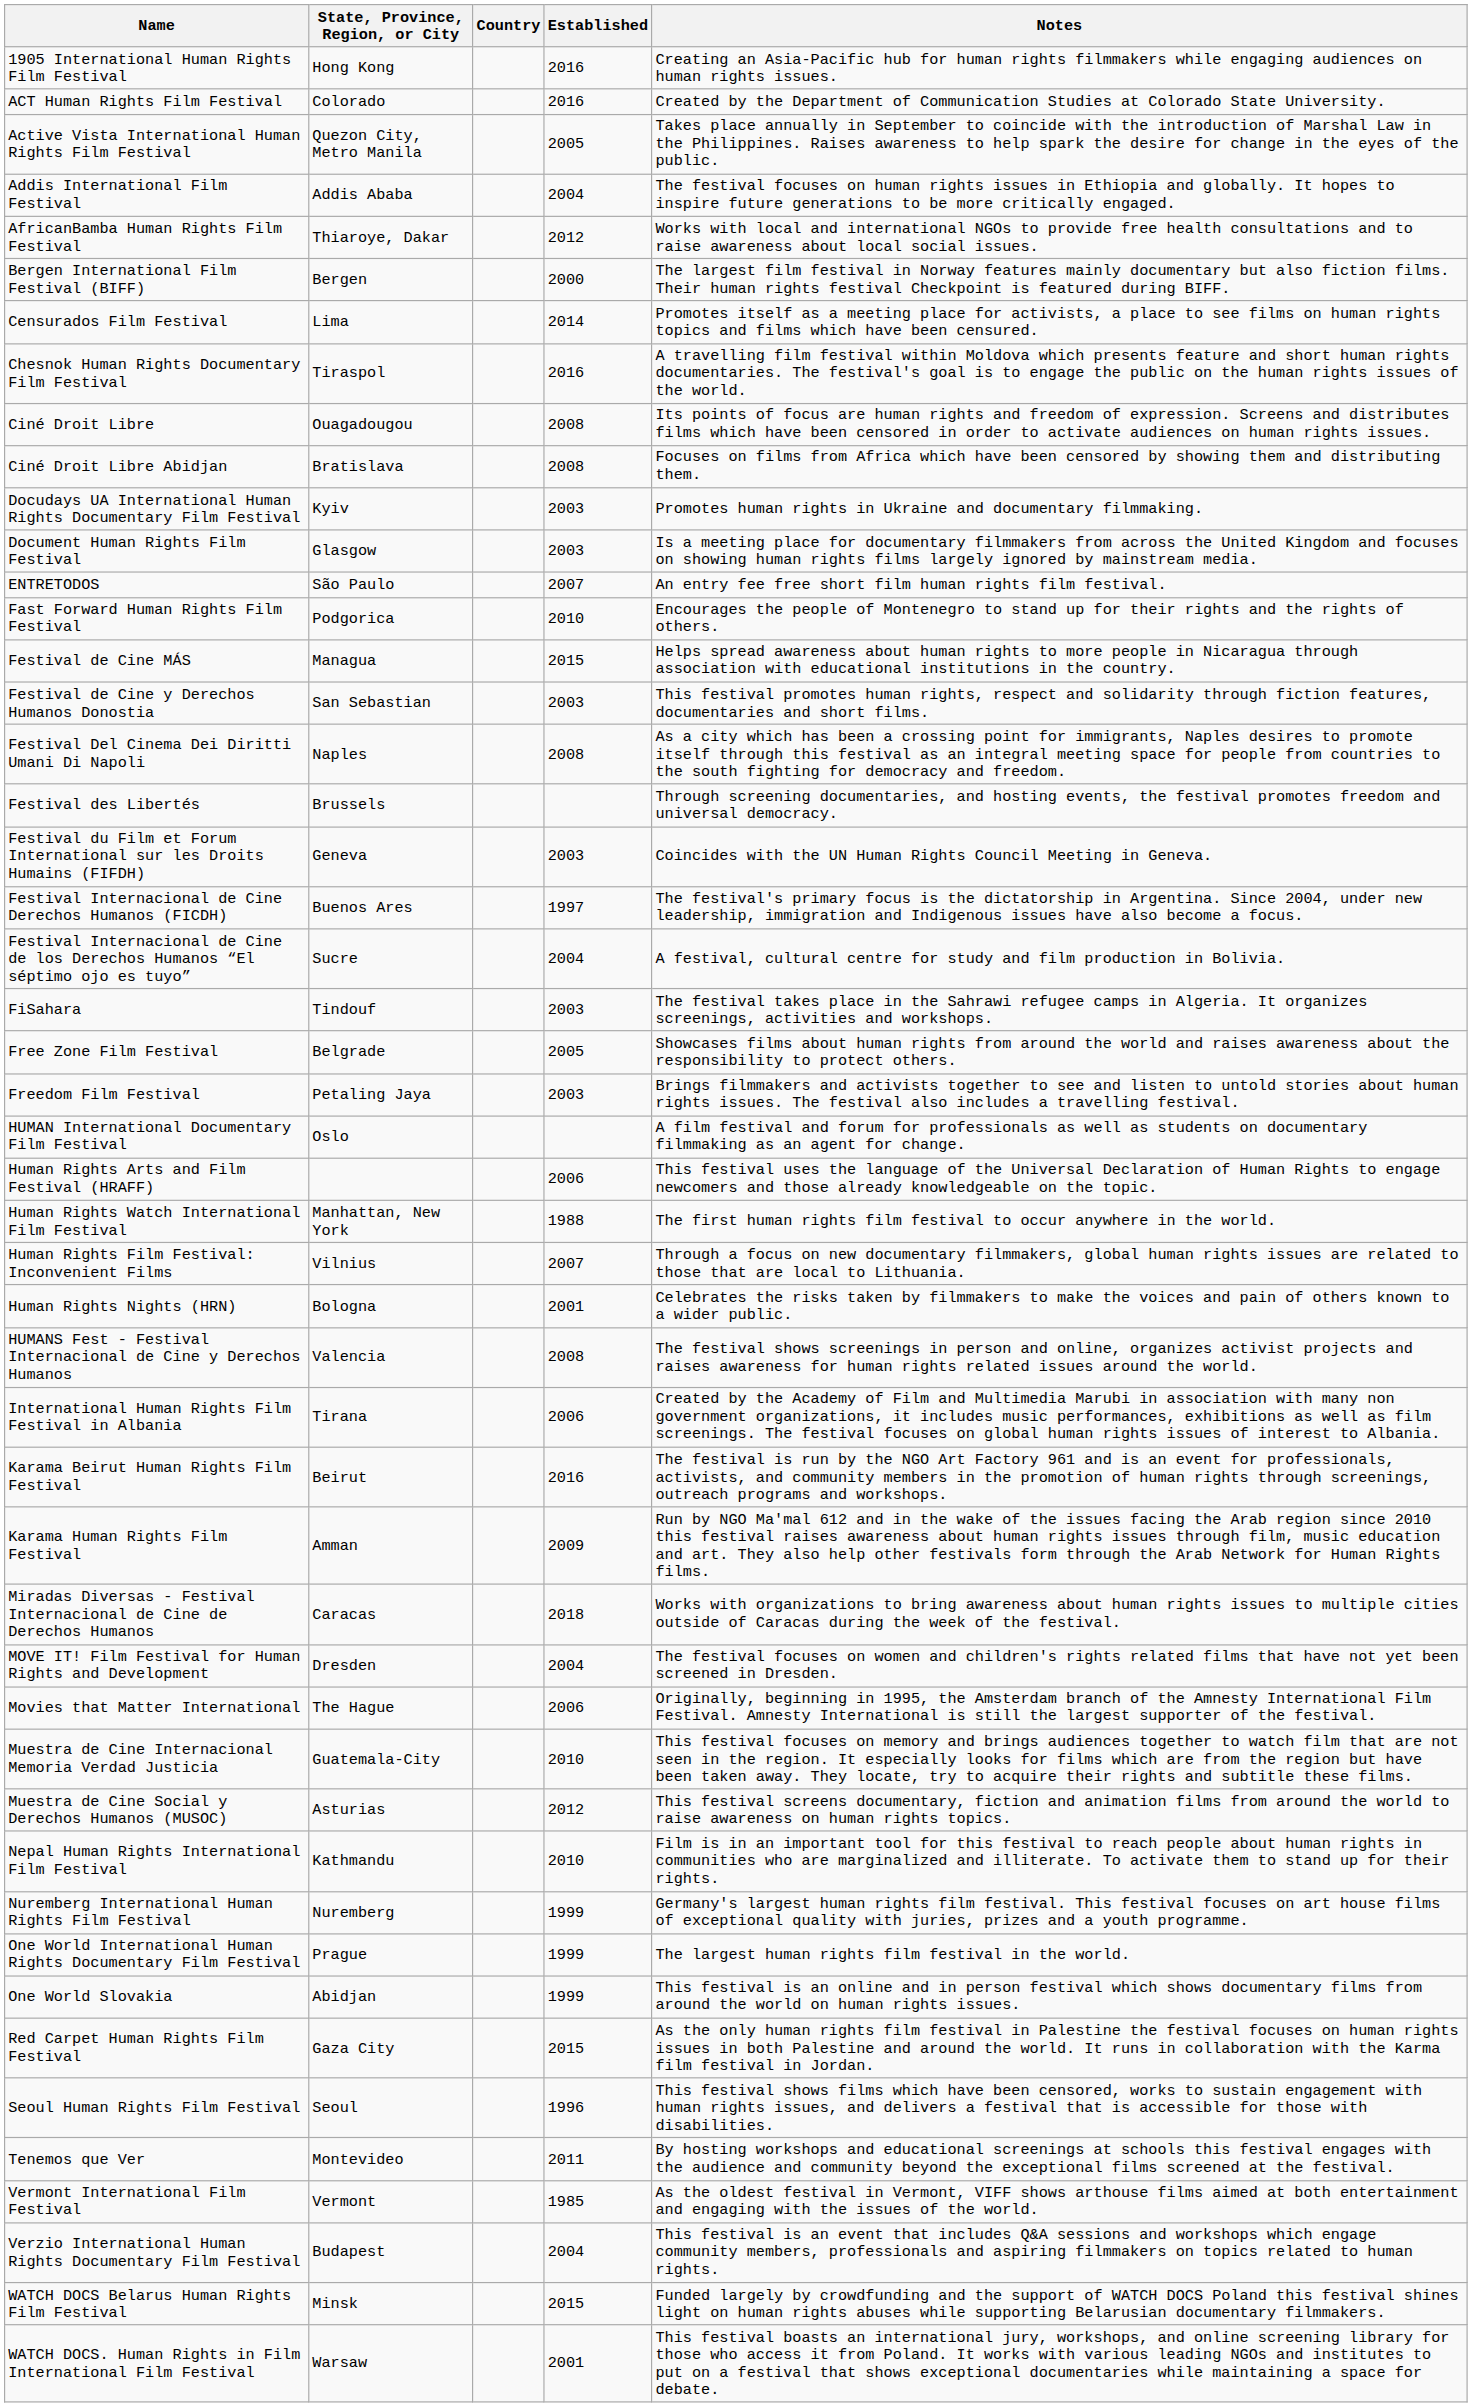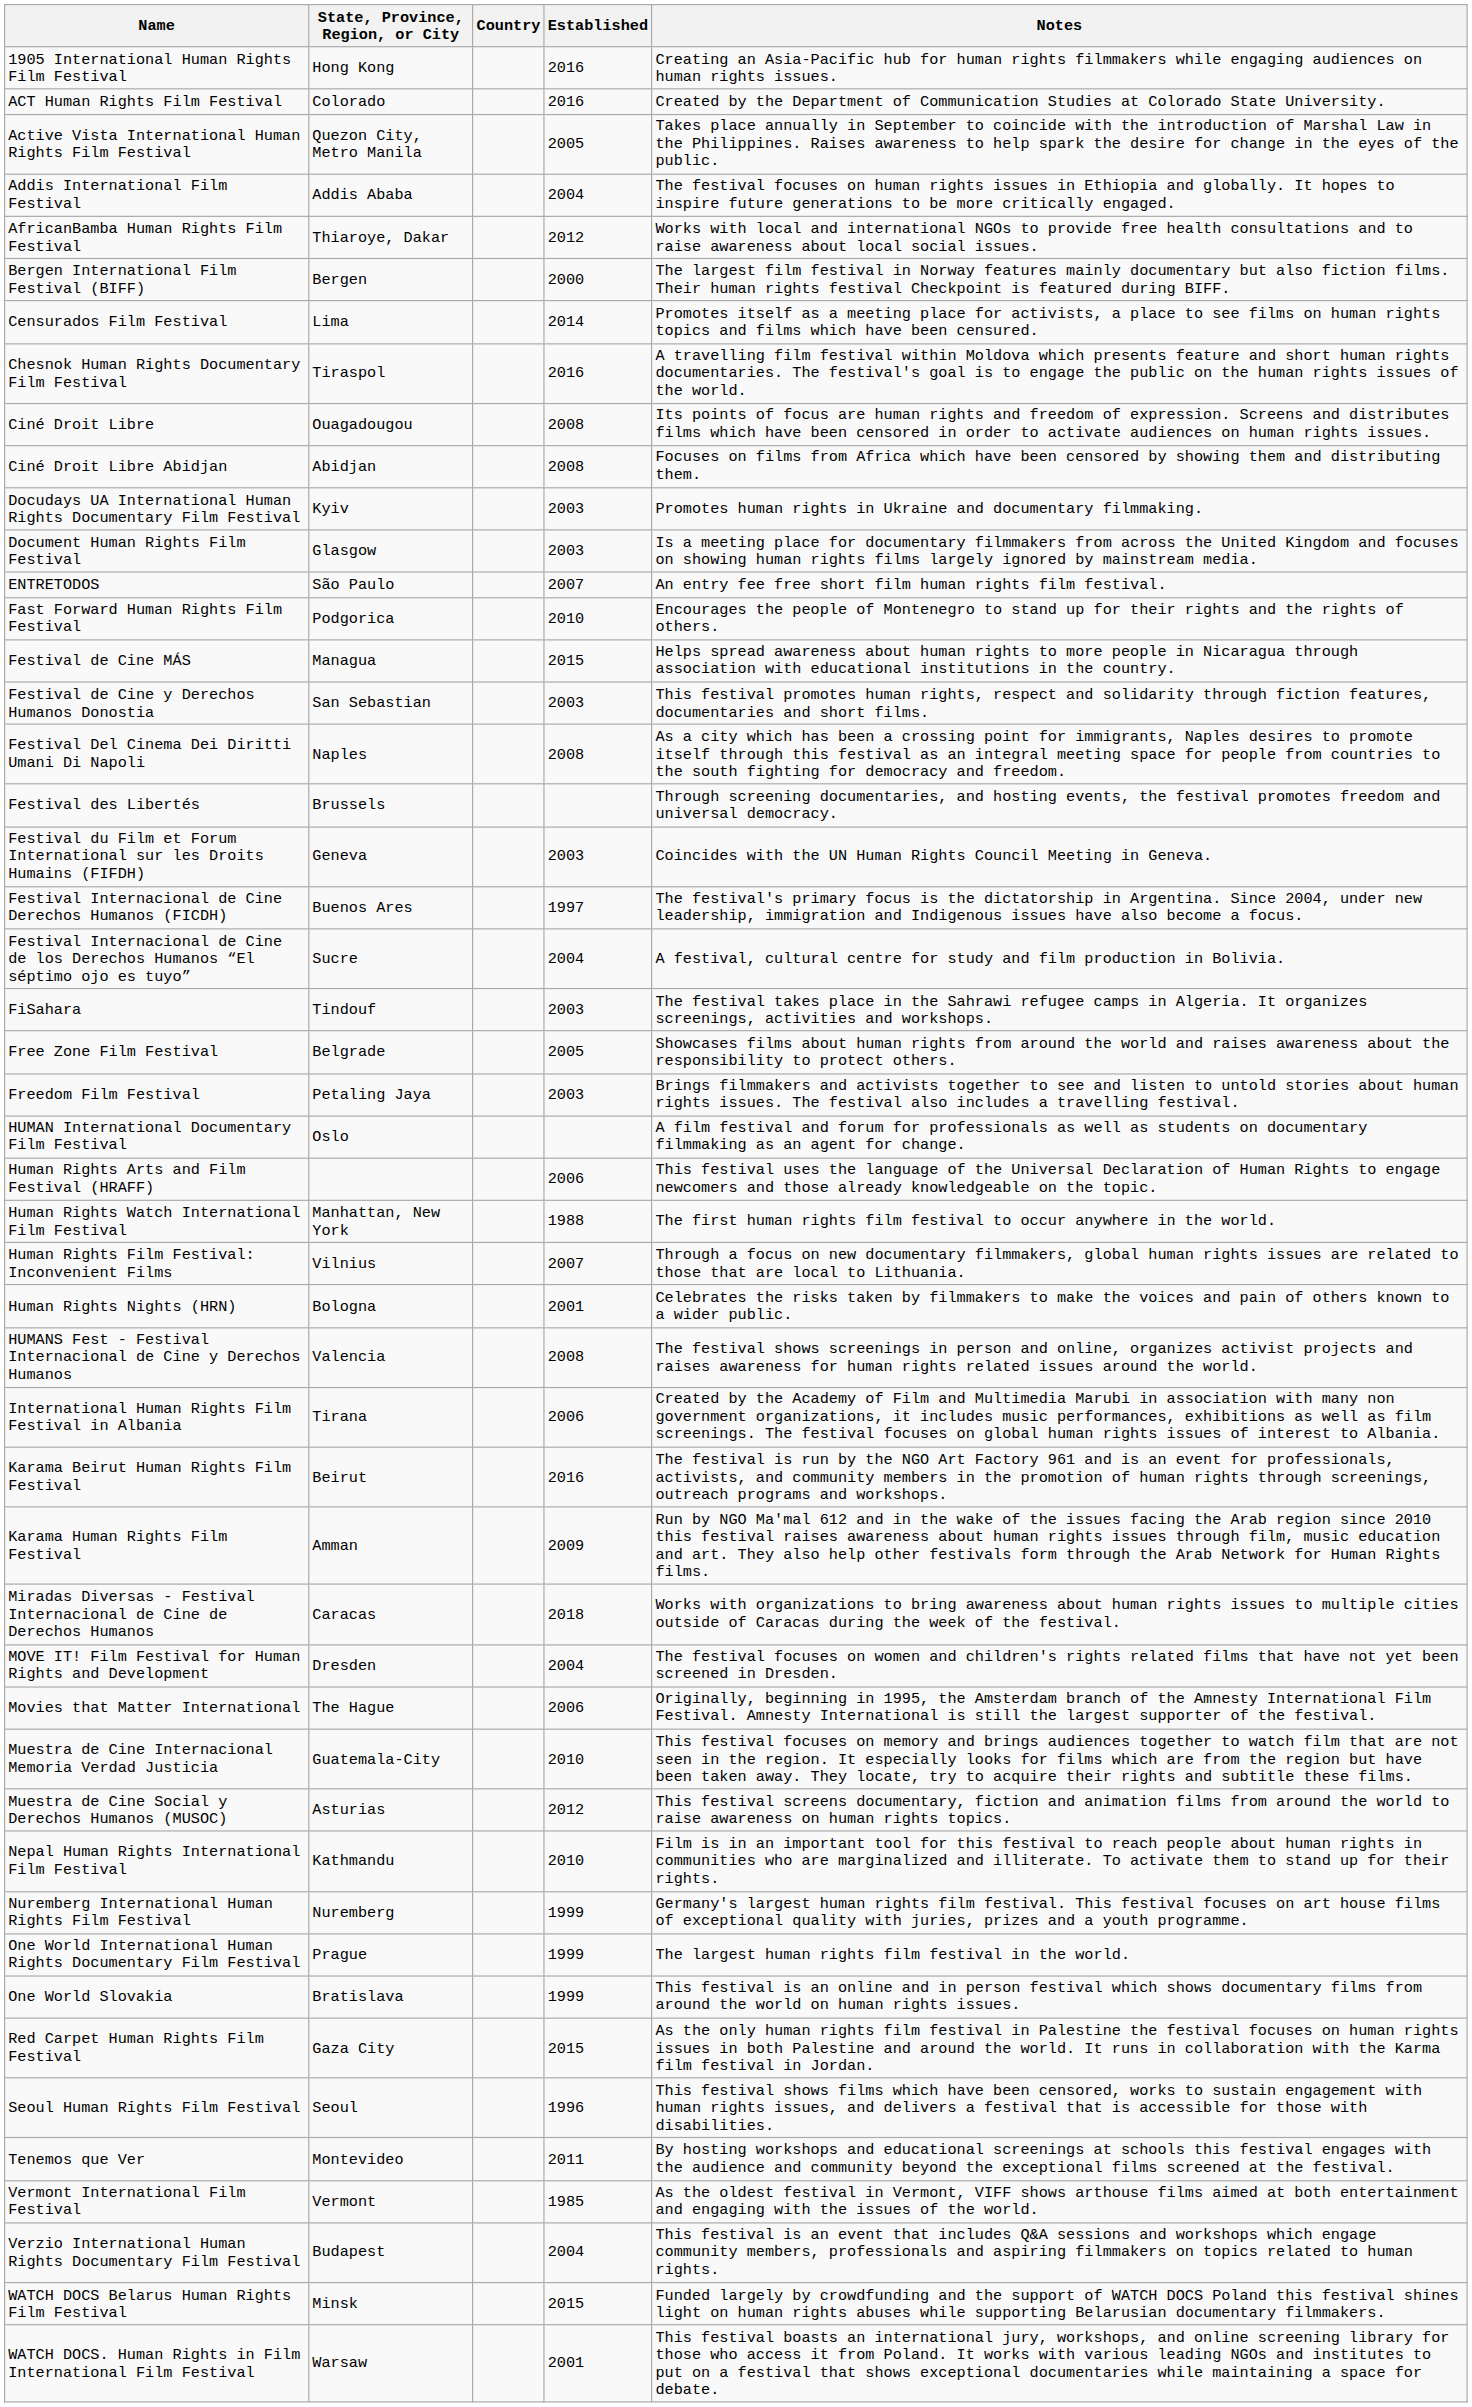 <table class="wikitable">
 <tr>
 <th>Name</th>
 <th>State, Province, Region, or City</th>
 <th>Country</th>
 <th>Established</th>
 <th>Notes</th>
 </tr>
 <tr>
 <td>1905 International Human Rights Film Festival</td>
 <td>Hong Kong</td>
 <td></td>
 <td>2016</td>
 <td>Creating an Asia-Pacific hub for human rights filmmakers while engaging audiences on human rights issues.</td>
 </tr>
 <tr>
 <td>ACT Human Rights Film Festival</td>
 <td>Colorado</td>
 <td></td>
 <td>2016</td>
 <td>Created by the Department of Communication Studies at Colorado State University.</td>
 </tr>
 <tr>
 <td>Active Vista International Human Rights Film Festival</td>
 <td>Quezon City, Metro Manila</td>
 <td></td>
 <td>2005</td>
 <td>Takes place annually in September to coincide with the introduction of Marshal Law in the Philippines. Raises awareness to help spark the desire for change in the eyes of the public.</td>
 </tr>
 <tr>
 <td>Addis International Film Festival</td>
 <td>Addis Ababa</td>
 <td></td>
 <td>2004</td>
 <td>The festival focuses on human rights issues in Ethiopia and globally. It hopes to inspire future generations to be more critically engaged.</td>
 </tr>
 <tr>
 <td>AfricanBamba Human Rights Film Festival</td>
 <td>Thiaroye, Dakar</td>
 <td></td>
 <td>2012</td>
 <td>Works with local and international NGOs to provide free health consultations and to raise awareness about local social issues.</td>
 </tr>
 <tr>
 <td>Bergen International Film Festival (BIFF)</td>
 <td>Bergen</td>
 <td></td>
 <td>2000</td>
 <td>The largest film festival in Norway features mainly documentary but also fiction films. Their human rights festival Checkpoint is featured during BIFF.</td>
 </tr>
 <tr>
 <td>Censurados Film Festival</td>
 <td>Lima</td>
 <td></td>
 <td>2014</td>
 <td>Promotes itself as a meeting place for activists, a place to see films on human rights topics and films which have been censured.</td>
 </tr>
 <tr>
 <td>Chesnok Human Rights Documentary Film Festival</td>
 <td>Tiraspol</td>
 <td></td>
 <td>2016</td>
 <td>A travelling film festival within Moldova which presents feature and short human rights documentaries. The festival's goal is to engage the public on the human rights issues of the world.</td>
 </tr>
 <tr>
 <td>Ciné Droit Libre</td>
 <td>Ouagadougou</td>
 <td></td>
 <td>2008</td>
 <td>Its points of focus are human rights and freedom of expression. Screens and distributes films which have been censored in order to activate audiences on human rights issues.</td>
 </tr>
 <tr>
 <td>Ciné Droit Libre Abidjan</td>
-<td>Bratislava</td>
+<td>Abidjan</td>
 <td></td>
 <td>2008</td>
 <td>Focuses on films from Africa which have been censored by showing them and distributing them.</td>
 </tr>
 <tr>
 <td>Docudays UA International Human Rights Documentary Film Festival</td>
 <td>Kyiv</td>
 <td></td>
 <td>2003</td>
 <td>Promotes human rights in Ukraine and documentary filmmaking.</td>
 </tr>
 <tr>
 <td>Document Human Rights Film Festival</td>
 <td>Glasgow</td>
 <td></td>
 <td>2003</td>
 <td>Is a meeting place for documentary filmmakers from across the United Kingdom and focuses on showing human rights films largely ignored by mainstream media.</td>
 </tr>
 <tr>
 <td>ENTRETODOS</td>
 <td>São Paulo</td>
 <td></td>
 <td>2007</td>
 <td>An entry fee free short film human rights film festival.</td>
 </tr>
 <tr>
 <td>Fast Forward Human Rights Film Festival</td>
 <td>Podgorica</td>
 <td></td>
 <td>2010</td>
 <td>Encourages the people of Montenegro to stand up for their rights and the rights of others.</td>
 </tr>
 <tr>
 <td>Festival de Cine MÁS</td>
 <td>Managua</td>
 <td></td>
 <td>2015</td>
 <td>Helps spread awareness about human rights to more people in Nicaragua through association with educational institutions in the country.</td>
 </tr>
 <tr>
 <td>Festival de Cine y Derechos Humanos Donostia</td>
 <td>San Sebastian</td>
 <td></td>
 <td>2003</td>
 <td>This festival promotes human rights, respect and solidarity through fiction features, documentaries and short films.</td>
 </tr>
 <tr>
 <td>Festival Del Cinema Dei Diritti Umani Di Napoli</td>
 <td>Naples</td>
 <td></td>
 <td>2008</td>
 <td>As a city which has been a crossing point for immigrants, Naples desires to promote itself through this festival as an integral meeting space for people from countries to the south fighting for democracy and freedom.</td>
 </tr>
 <tr>
 <td>Festival des Libertés</td>
 <td>Brussels</td>
 <td></td>
 <td></td>
 <td>Through screening documentaries, and hosting events, the festival promotes freedom and universal democracy.</td>
 </tr>
 <tr>
 <td>Festival du Film et Forum International sur les Droits Humains (FIFDH)</td>
 <td>Geneva</td>
 <td></td>
 <td>2003</td>
 <td>Coincides with the UN Human Rights Council Meeting in Geneva.</td>
 </tr>
 <tr>
 <td>Festival Internacional de Cine Derechos Humanos (FICDH)</td>
 <td>Buenos Ares</td>
 <td></td>
 <td>1997</td>
 <td>The festival's primary focus is the dictatorship in Argentina. Since 2004, under new leadership, immigration and Indigenous issues have also become a focus.</td>
 </tr>
 <tr>
 <td>Festival Internacional de Cine de los Derechos Humanos “El séptimo ojo es tuyo”</td>
 <td>Sucre</td>
 <td></td>
 <td>2004</td>
 <td>A festival, cultural centre for study and film production in Bolivia.</td>
 </tr>
 <tr>
 <td>FiSahara</td>
 <td>Tindouf</td>
 <td></td>
 <td>2003</td>
 <td>The festival takes place in the Sahrawi refugee camps in Algeria. It organizes screenings, activities and workshops.</td>
 </tr>
 <tr>
 <td>Free Zone Film Festival</td>
 <td>Belgrade</td>
 <td></td>
 <td>2005</td>
 <td>Showcases films about human rights from around the world and raises awareness about the responsibility to protect others.</td>
 </tr>
 <tr>
 <td>Freedom Film Festival</td>
 <td>Petaling Jaya</td>
 <td></td>
 <td>2003</td>
 <td>Brings filmmakers and activists together to see and listen to untold stories about human rights issues. The festival also includes a travelling festival.</td>
 </tr>
 <tr>
 <td>HUMAN International Documentary Film Festival</td>
 <td>Oslo</td>
 <td></td>
 <td></td>
 <td>A film festival and forum for professionals as well as students on documentary filmmaking as an agent for change.</td>
 </tr>
 <tr>
 <td>Human Rights Arts and Film Festival (HRAFF)</td>
 <td></td>
 <td></td>
 <td>2006</td>
 <td>This festival uses the language of the Universal Declaration of Human Rights to engage newcomers and those already knowledgeable on the topic.</td>
 </tr>
 <tr>
 <td>Human Rights Watch International Film Festival</td>
 <td>Manhattan, New York</td>
 <td></td>
 <td>1988</td>
 <td>The first human rights film festival to occur anywhere in the world.</td>
 </tr>
 <tr>
 <td>Human Rights Film Festival: Inconvenient Films</td>
 <td>Vilnius</td>
 <td></td>
 <td>2007</td>
 <td>Through a focus on new documentary filmmakers, global human rights issues are related to those that are local to Lithuania.</td>
 </tr>
 <tr>
 <td>Human Rights Nights (HRN)</td>
 <td>Bologna</td>
 <td></td>
 <td>2001</td>
 <td>Celebrates the risks taken by filmmakers to make the voices and pain of others known to a wider public.</td>
 </tr>
 <tr>
 <td>HUMANS Fest - Festival Internacional de Cine y Derechos Humanos</td>
 <td>Valencia</td>
 <td></td>
 <td>2008</td>
 <td>The festival shows screenings in person and online, organizes activist projects and raises awareness for human rights related issues around the world.</td>
 </tr>
 <tr>
 <td>International Human Rights Film Festival in Albania</td>
 <td>Tirana</td>
 <td></td>
 <td>2006</td>
 <td>Created by the Academy of Film and Multimedia Marubi in association with many non government organizations, it includes music performances, exhibitions as well as film screenings. The festival focuses on global human rights issues of interest to Albania.</td>
 </tr>
 <tr>
 <td>Karama Beirut Human Rights Film Festival</td>
 <td>Beirut</td>
 <td></td>
 <td>2016</td>
 <td>The festival is run by the NGO Art Factory 961 and is an event for professionals, activists, and community members in the promotion of human rights through screenings, outreach programs and workshops.</td>
 </tr>
 <tr>
 <td>Karama Human Rights Film Festival</td>
 <td>Amman</td>
 <td></td>
 <td>2009</td>
 <td>Run by NGO Ma'mal 612 and in the wake of the issues facing the Arab region since 2010 this festival raises awareness about human rights issues through film, music education and art. They also help other festivals form through the Arab Network for Human Rights films.</td>
 </tr>
 <tr>
 <td>Miradas Diversas - Festival Internacional de Cine de Derechos Humanos</td>
 <td>Caracas</td>
 <td></td>
 <td>2018</td>
 <td>Works with organizations to bring awareness about human rights issues to multiple cities outside of Caracas during the week of the festival.</td>
 </tr>
 <tr>
 <td>MOVE IT! Film Festival for Human Rights and Development</td>
 <td>Dresden</td>
 <td></td>
 <td>2004</td>
 <td>The festival focuses on women and children's rights related films that have not yet been screened in Dresden.</td>
 </tr>
 <tr>
 <td>Movies that Matter International</td>
 <td>The Hague</td>
 <td></td>
 <td>2006</td>
 <td>Originally, beginning in 1995, the Amsterdam branch of the Amnesty International Film Festival. Amnesty International is still the largest supporter of the festival.</td>
 </tr>
 <tr>
 <td>Muestra de Cine Internacional Memoria Verdad Justicia</td>
 <td>Guatemala-City</td>
 <td></td>
 <td>2010</td>
 <td>This festival focuses on memory and brings audiences together to watch film that are not seen in the region. It especially looks for films which are from the region but have been taken away. They locate, try to acquire their rights and subtitle these films.</td>
 </tr>
 <tr>
 <td>Muestra de Cine Social y Derechos Humanos (MUSOC)</td>
 <td>Asturias</td>
 <td></td>
 <td>2012</td>
 <td>This festival screens documentary, fiction and animation films from around the world to raise awareness on human rights topics.</td>
 </tr>
 <tr>
 <td>Nepal Human Rights International Film Festival</td>
 <td>Kathmandu</td>
 <td></td>
 <td>2010</td>
 <td>Film is in an important tool for this festival to reach people about human rights in communities who are marginalized and illiterate. To activate them to stand up for their rights.</td>
 </tr>
 <tr>
 <td>Nuremberg International Human Rights Film Festival</td>
 <td>Nuremberg</td>
 <td></td>
 <td>1999</td>
 <td>Germany's largest human rights film festival. This festival focuses on art house films of exceptional quality with juries, prizes and a youth programme.</td>
 </tr>
 <tr>
 <td>One World International Human Rights Documentary Film Festival</td>
 <td>Prague</td>
 <td></td>
 <td>1999</td>
 <td>The largest human rights film festival in the world.</td>
 </tr>
 <tr>
 <td>One World Slovakia</td>
-<td>Abidjan</td>
+<td>Bratislava</td>
 <td></td>
 <td>1999</td>
 <td>This festival is an online and in person festival which shows documentary films from around the world on human rights issues.</td>
 </tr>
 <tr>
 <td>Red Carpet Human Rights Film Festival</td>
 <td>Gaza City</td>
 <td></td>
 <td>2015</td>
 <td>As the only human rights film festival in Palestine the festival focuses on human rights issues in both Palestine and around the world. It runs in collaboration with the Karma film festival in Jordan.</td>
 </tr>
 <tr>
 <td>Seoul Human Rights Film Festival</td>
 <td>Seoul</td>
 <td></td>
 <td>1996</td>
 <td>This festival shows films which have been censored, works to sustain engagement with human rights issues, and delivers a festival that is accessible for those with disabilities.</td>
 </tr>
 <tr>
 <td>Tenemos que Ver</td>
 <td>Montevideo</td>
 <td></td>
 <td>2011</td>
 <td>By hosting workshops and educational screenings at schools this festival engages with the audience and community beyond the exceptional films screened at the festival.</td>
 </tr>
 <tr>
 <td>Vermont International Film Festival</td>
 <td>Vermont</td>
 <td></td>
 <td>1985</td>
 <td>As the oldest festival in Vermont, VIFF shows arthouse films aimed at both entertainment and engaging with the issues of the world.</td>
 </tr>
 <tr>
 <td>Verzio International Human Rights Documentary Film Festival</td>
 <td>Budapest</td>
 <td></td>
 <td>2004</td>
 <td>This festival is an event that includes Q&A sessions and workshops which engage community members, professionals and aspiring filmmakers on topics related to human rights.</td>
 </tr>
 <tr>
 <td>WATCH DOCS Belarus Human Rights Film Festival</td>
 <td>Minsk</td>
 <td></td>
 <td>2015</td>
 <td>Funded largely by crowdfunding and the support of WATCH DOCS Poland this festival shines light on human rights abuses while supporting Belarusian documentary filmmakers.</td>
 </tr>
 <tr>
 <td>WATCH DOCS. Human Rights in Film International Film Festival</td>
 <td>Warsaw</td>
 <td></td>
 <td>2001</td>
 <td>This festival boasts an international jury, workshops, and online screening library for those who access it from Poland. It works with various leading NGOs and institutes to put on a festival that shows exceptional documentaries while maintaining a space for debate.</td>
 </tr>
 </table>
